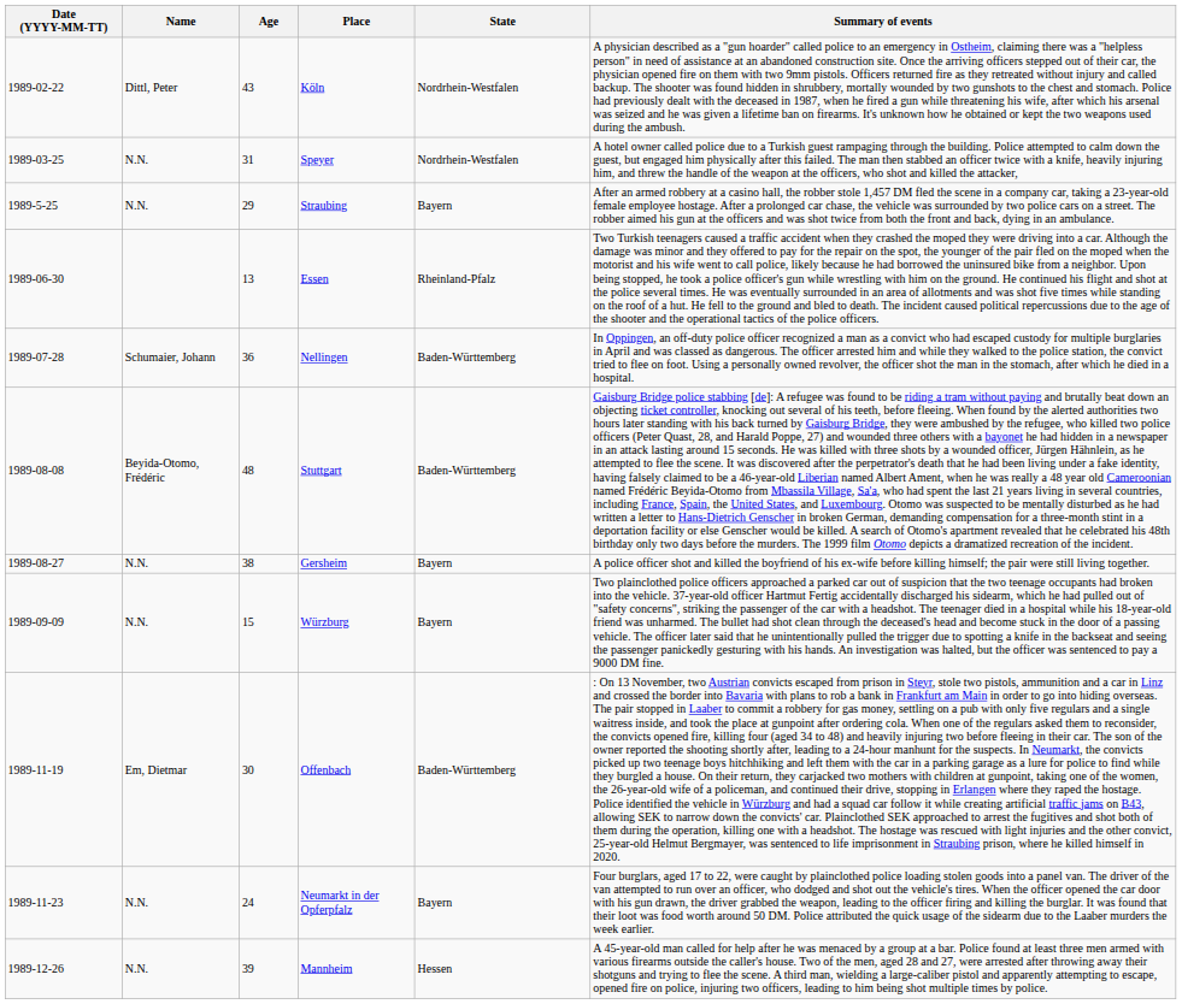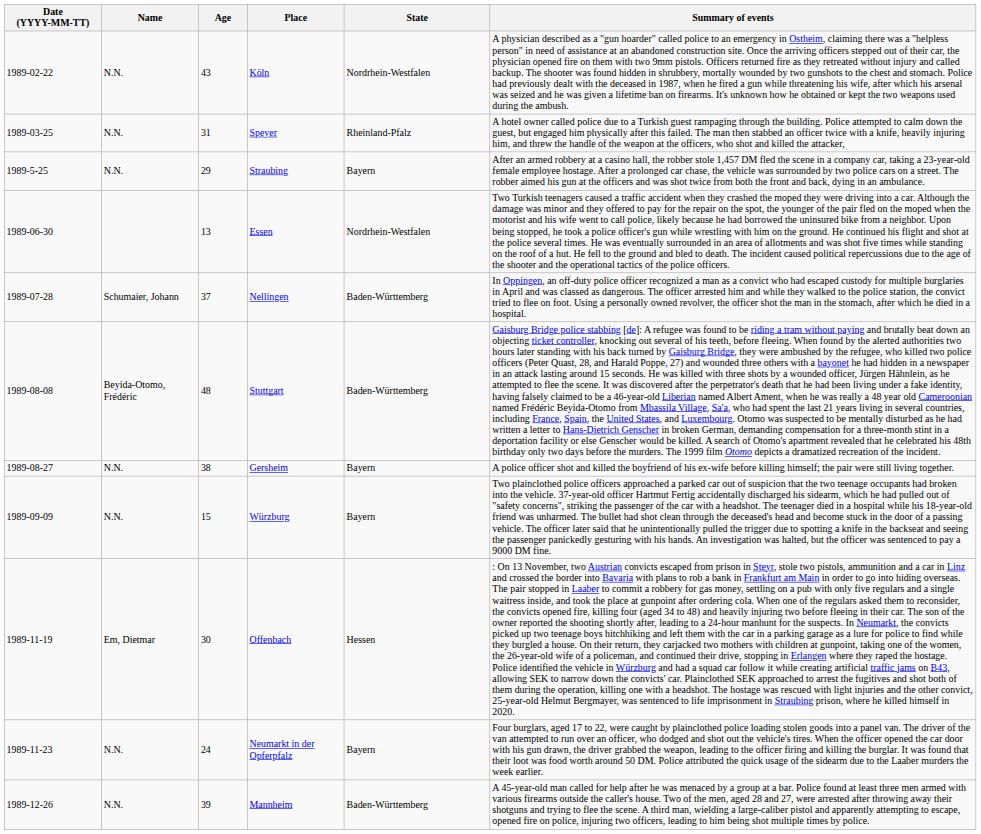 <table class="wikitable sortable static-row-numbers static-row-header-text">
 <tr>
 <th style="width:10%;">Date<br>(YYYY-MM-TT)</th>
 <th style="width:10%;">Name</th>
 <th style="width:5%;">Age</th>
 <th style="width:10%;">Place</th>
 <th style="width:15%;">State</th>
 <th style="width:50%;">Summary of events</th>
 </tr>
 <tr>
 <td>1989-02-22</td>
-<td>Dittl, Peter</td>
+<td>N.N.</td>
 <td>43</td>
 <td><a href='#'>Köln</a></td>
 <td>Nordrhein-Westfalen</td>
 <td>A physician described as a "gun hoarder" called police to an emergency in <a href='#'>Ostheim</a>, claiming there was a "helpless person" in need of assistance at an abandoned construction site. Once the arriving officers stepped out of their car, the physician opened fire on them with two 9mm pistols. Officers returned fire as they retreated without injury and called backup. The shooter was found hidden in shrubbery, mortally wounded by two gunshots to the chest and stomach. Police had previously dealt with the deceased in 1987, when he fired a gun while threatening his wife, after which his arsenal was seized and he was given a lifetime ban on firearms. It's unknown how he obtained or kept the two weapons used during the ambush.</td>
 </tr>
 <tr>
 <td>1989-03-25</td>
 <td>N.N.</td>
 <td>31</td>
 <td><a href='#'>Speyer</a></td>
-<td>Nordrhein-Westfalen</td>
+<td>Rheinland-Pfalz</td>
 <td>A hotel owner called police due to a Turkish guest rampaging through the building. Police attempted to calm down the guest, but engaged him physically after this failed. The man then stabbed an officer twice with a knife, heavily injuring him, and threw the handle of the weapon at the officers, who shot and killed the attacker,</td>
 </tr>
 <tr>
 <td>1989-5-25</td>
 <td>N.N.</td>
 <td>29</td>
 <td><a href='#'>Straubing</a></td>
 <td>Bayern</td>
 <td>After an armed robbery at a casino hall, the robber stole 1,457 DM fled the scene in a company car, taking a 23-year-old female employee hostage. After a prolonged car chase, the vehicle was surrounded by two police cars on a street. The robber aimed his gun at the officers and was shot twice from both the front and back, dying in an ambulance.</td>
 </tr>
 <tr>
 <td>1989-06-30</td>
 <td></td>
 <td>13</td>
 <td><a href='#'>Essen</a></td>
-<td>Rheinland-Pfalz</td>
+<td>Nordrhein-Westfalen</td>
 <td>Two Turkish teenagers caused a traffic accident when they crashed the moped  they were driving into a car. Although the damage was minor and they offered to pay for the repair on the spot, the younger of the pair fled on the moped when the motorist and his wife went to call police, likely because he had borrowed the uninsured bike from a neighbor. Upon being stopped, he took a police officer's gun while wrestling with him on the ground. He continued his flight and shot at the police several times. He was eventually surrounded in an area of allotments and was shot five times while standing on the roof of a hut. He fell to the ground and bled to death. The incident caused political repercussions due to the age of the shooter and the operational tactics of the police officers.</td>
 </tr>
 <tr>
 <td>1989-07-28</td>
 <td>Schumaier, Johann</td>
-<td>36</td>
+<td>37</td>
 <td><a href='#'>Nellingen</a></td>
 <td>Baden-Württemberg</td>
 <td>In <a href='#'>Oppingen</a>, an off-duty police officer recognized a man as a convict who had escaped custody for multiple burglaries in April and was classed as dangerous. The officer arrested him and while they walked to the police station, the convict tried to flee on foot. Using a personally owned revolver, the officer shot the man in the stomach, after which he died in a hospital.</td>
 </tr>
 <tr>
 <td>1989-08-08</td>
 <td>Beyida-Otomo,  Frédéric</td>
 <td>48</td>
 <td><a href='#'>Stuttgart</a></td>
 <td>Baden-Württemberg</td>
 <td><a href='#'>Gaisburg Bridge police stabbing</a> [<a href='#'>de</a>]: A refugee was found to be <a href='#'>riding a tram without paying</a> and brutally beat down an objecting <a href='#'>ticket controller</a>, knocking out several of his teeth, before fleeing. When found by the alerted authorities two hours later standing with his back turned by <a href='#'>Gaisburg Bridge</a>, they were ambushed by the refugee, who killed two police officers (Peter Quast, 28, and Harald Poppe, 27) and wounded three others with a <a href='#'>bayonet</a> he had hidden in a newspaper in an attack lasting around 15 seconds. He was killed with three shots by a wounded officer, Jürgen Hähnlein, as he attempted to flee the scene. It was discovered after the perpetrator's death that he had been living under a fake identity, having falsely claimed to be a 46-year-old <a href='#'>Liberian</a> named Albert Ament, when he was really a 48 year old <a href='#'>Cameroonian</a> named Frédéric Beyida-Otomo from <a href='#'>Mbassila Village</a>, <a href='#'>Sa'a</a>, who had spent the last 21 years living in several countries, including <a href='#'>France</a>, <a href='#'>Spain</a>, the <a href='#'>United States</a>, and <a href='#'>Luxembourg</a>. Otomo was suspected to be mentally disturbed as he had written a letter to <a href='#'>Hans-Dietrich Genscher</a> in broken German, demanding compensation for a three-month stint in a deportation facility or else Genscher would be killed. A search of Otomo's apartment revealed that he celebrated his 48th birthday only two days before the murders. The 1999 film <em><a href='#'>Otomo</a></em> depicts a dramatized recreation of the incident.</td>
 </tr>
 <tr>
 <td>1989-08-27</td>
 <td>N.N.</td>
 <td>38</td>
 <td><a href='#'>Gersheim</a></td>
 <td>Bayern</td>
 <td>A police officer shot and killed the boyfriend of his ex-wife before killing himself; the pair were still living together.</td>
 </tr>
 <tr>
 <td>1989-09-09</td>
 <td>N.N.</td>
 <td>15</td>
 <td><a href='#'>Würzburg</a></td>
 <td>Bayern</td>
 <td>Two plainclothed police officers approached a parked car out of suspicion that the two teenage occupants had broken into the vehicle. 37-year-old officer Hartmut Fertig accidentally discharged his sidearm, which he had pulled out of "safety concerns", striking the passenger of the car with a headshot. The teenager died in a hospital while his 18-year-old friend was unharmed. The bullet had shot clean through the deceased's head and become stuck in the door of a passing vehicle. The officer later said that he unintentionally pulled the trigger due to spotting a knife in the backseat and seeing the passenger panickedly gesturing with his hands. An investigation was halted, but the officer was sentenced to pay a 9000 DM fine.</td>
 </tr>
 <tr>
 <td>1989-11-19</td>
 <td>Em, Dietmar</td>
 <td>30</td>
 <td><a href='#'>Offenbach</a></td>
-<td>Baden-Württemberg</td>
+<td>Hessen</td>
 <td>: On 13 November, two <a href='#'>Austrian</a> convicts escaped from prison in <a href='#'>Steyr</a>, stole two pistols, ammunition and a car in <a href='#'>Linz</a> and crossed the border into <a href='#'>Bavaria</a> with plans to rob a bank in <a href='#'>Frankfurt am Main</a> in order to go into hiding overseas. The pair stopped in <a href='#'>Laaber</a> to commit a robbery for gas money, settling on a pub with only five regulars and a single waitress inside, and took the place at gunpoint after ordering cola. When one of the regulars asked them to reconsider, the convicts opened fire, killing four (aged 34 to 48) and heavily injuring two before fleeing in their car. The son of the owner reported the shooting shortly after, leading to a 24-hour manhunt for the suspects. In <a href='#'>Neumarkt</a>, the convicts picked up two teenage boys hitchhiking and left them with the car in a parking garage as a lure for police to find while they burgled a house. On their return, they carjacked two mothers with children at gunpoint, taking one of the women, the 26-year-old wife of a policeman, and continued their drive, stopping in <a href='#'>Erlangen</a> where they raped the hostage. Police identified the vehicle in <a href='#'>Würzburg</a> and had a squad car follow it while creating artificial <a href='#'>traffic jams</a> on <a href='#'>B43</a>, allowing SEK to narrow down the convicts' car. Plainclothed SEK approached to arrest the fugitives and shot both of them during the operation, killing one with a headshot. The hostage was rescued with light injuries and the other convict, 25-year-old Helmut Bergmayer, was sentenced to life imprisonment in <a href='#'>Straubing</a> prison, where he killed himself in 2020.</td>
 </tr>
 <tr>
 <td>1989-11-23</td>
 <td>N.N.</td>
 <td>24</td>
 <td><a href='#'>Neumarkt in der Opferpfalz</a></td>
 <td>Bayern</td>
 <td>Four burglars, aged 17 to 22, were caught by plainclothed police loading stolen goods into a panel van. The driver of the van attempted to run over an officer, who dodged and shot out the vehicle's tires. When the officer opened the car door with his gun drawn, the driver grabbed the weapon, leading to the officer firing and killing the burglar. It was found that their loot was food worth around 50 DM. Police attributed the quick usage of the sidearm due to the Laaber murders the week earlier.</td>
 </tr>
 <tr>
 <td>1989-12-26</td>
 <td>N.N.</td>
 <td>39</td>
 <td><a href='#'>Mannheim</a></td>
-<td>Hessen</td>
+<td>Baden-Württemberg</td>
 <td>A 45-year-old man called for help after he was menaced by a group at a bar. Police found at least three men armed with various firearms outside the caller's house. Two of the men, aged 28 and 27, were arrested after throwing away their shotguns and trying to flee the scene. A third man, wielding a large-caliber pistol and apparently attempting to escape, opened fire on police, injuring two officers, leading to him being shot multiple times by police.</td>
 </tr>
 </table>
